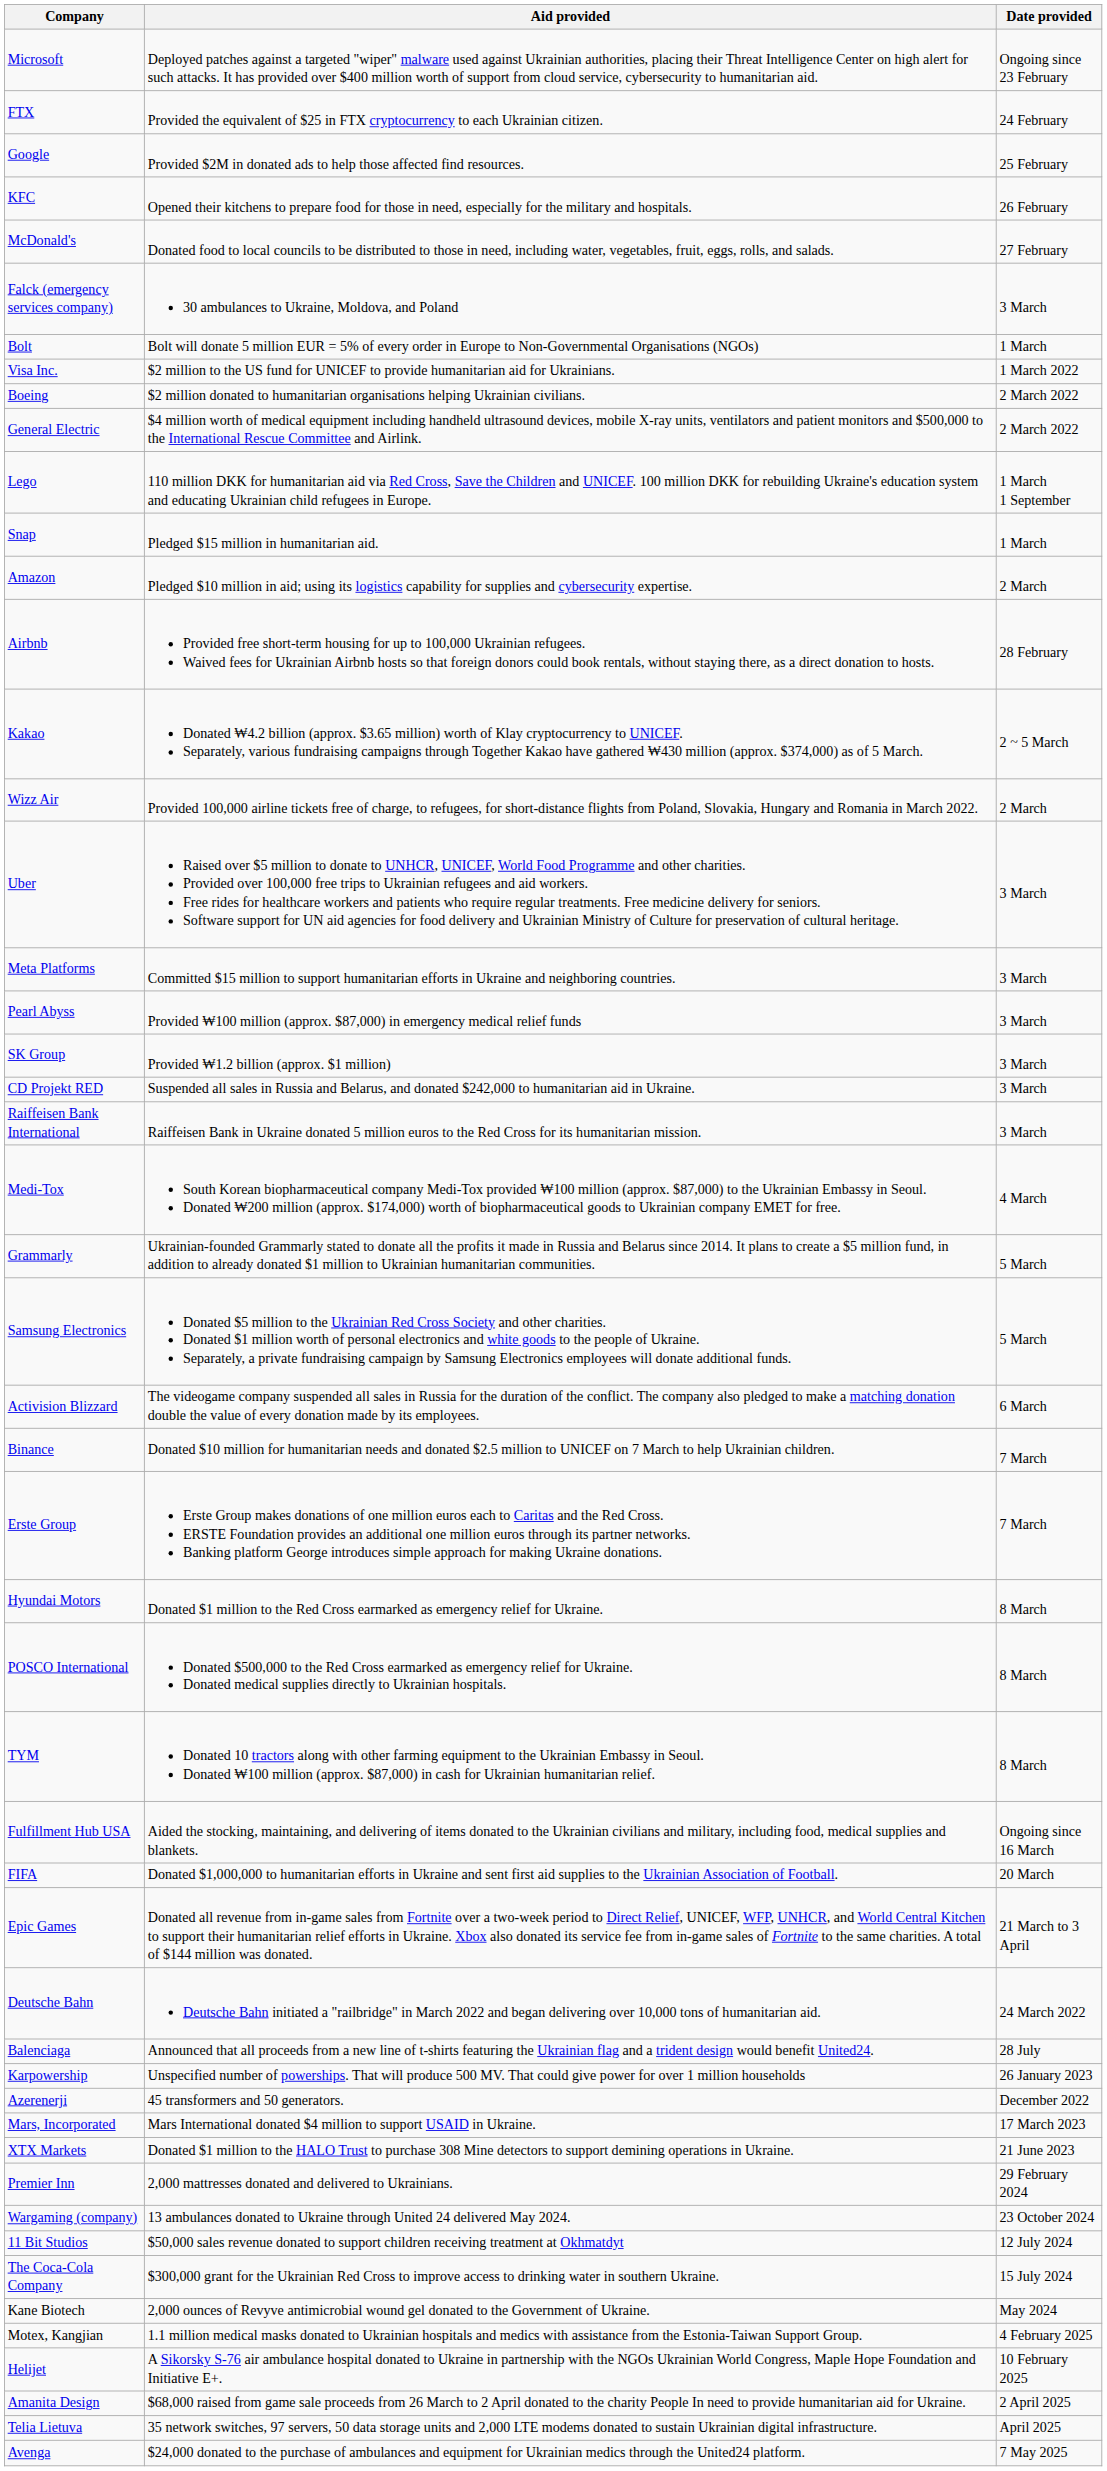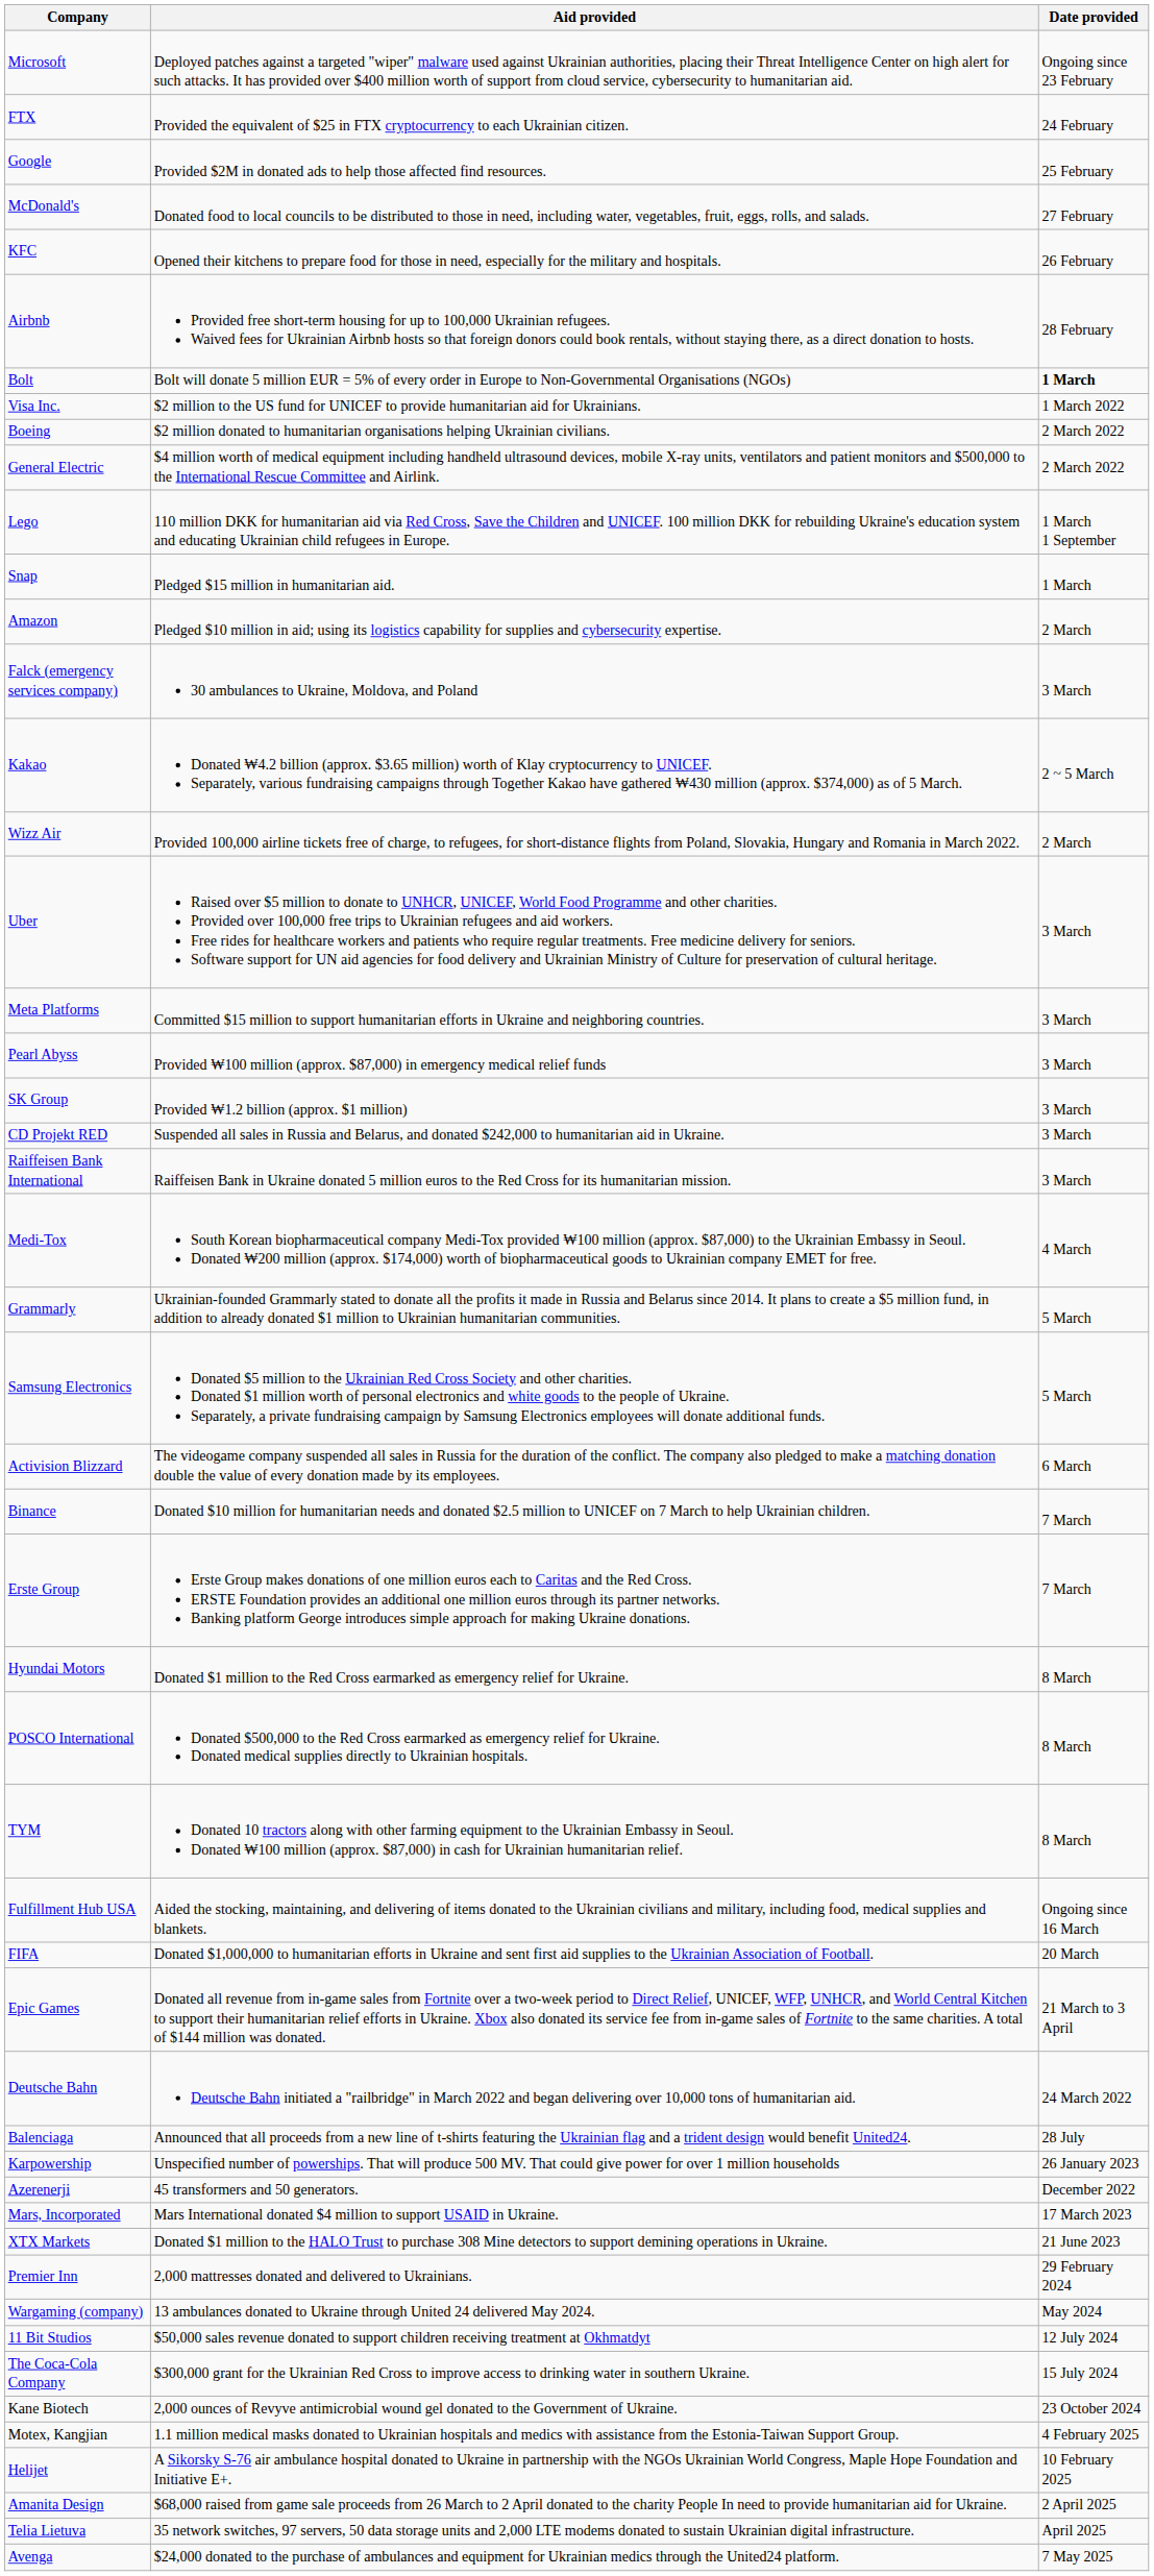 <table class="wikitable plainrowheaders" style="line-height:1.3em;">
 <tr>
 <th>Company</th>
 <th>Aid provided</th>
 <th>Date provided</th>
 </tr>
 <tr>
 <td scope="row"><a href='#'>Microsoft</a></td>
 <td><br>Deployed patches against a targeted "wiper" <a href='#'>malware</a> used against Ukrainian authorities, placing their Threat Intelligence Center on high alert for such attacks. It has provided over $400 million worth of support from cloud service, cybersecurity to humanitarian aid.</td>
 <td><br>Ongoing since 23 February</td>
 </tr>
 <tr>
 <td scope="row"><a href='#'>FTX</a></td>
 <td><br>Provided the equivalent of $25 in FTX <a href='#'>cryptocurrency</a> to each Ukrainian citizen.</td>
 <td><br>24 February</td>
 </tr>
 <tr>
 <td scope="row"><a href='#'>Google</a></td>
 <td><br>Provided $2M in donated ads to help those affected find resources.</td>
 <td><br>25 February</td>
 </tr>
 <tr>
+<td scope="row"><a href='#'>McDonald's</a></td>
+<td><br>Donated food to local councils to be distributed to those in need, including water, vegetables, fruit, eggs, rolls, and salads.</td>
+<td><br>27 February</td>
+</tr>
+<tr>
 <td scope="row"><a href='#'>KFC</a></td>
 <td><br>Opened their kitchens to prepare food for those in need, especially for the military and hospitals.</td>
 <td><br>26 February</td>
 </tr>
 <tr>
-<td scope="row"><a href='#'>McDonald's</a></td>
-<td><br>Donated food to local councils to be distributed to those in need, including water, vegetables, fruit, eggs, rolls, and salads.</td>
-<td><br>27 February</td>
-</tr>
-<tr>
-<td scope="row"><a href='#'>Falck (emergency services company)</a></td>
-<td><br><ul><li>30 ambulances to Ukraine, Moldova, and Poland</li></ul></td>
-<td><br>3 March</td>
+<td scope="row"><a href='#'>Airbnb</a></td>
+<td><br><ul><li>Provided free short-term housing for up to 100,000 Ukrainian refugees.</li><li>Waived fees for Ukrainian Airbnb hosts so that foreign donors could book rentals, without staying there, as a direct donation to hosts.</li></ul></td>
+<td><br>28 February</td>
 </tr>
 <tr>
 <td><a href='#'>Bolt</a></td>
 <td>Bolt will donate 5 million EUR = 5% of every order in Europe to Non-Governmental Organisations (NGOs)</td>
-<td>1 March</td>
+<td><strong>1 March</strong></td>
 </tr>
 <tr>
 <td><a href='#'>Visa Inc.</a></td>
 <td>$2 million to the US fund for UNICEF to provide humanitarian aid for Ukrainians.</td>
 <td>1 March 2022</td>
 </tr>
 <tr>
 <td><a href='#'>Boeing</a></td>
 <td>$2 million donated to humanitarian organisations helping Ukrainian civilians.</td>
 <td>2 March 2022</td>
 </tr>
 <tr>
 <td><a href='#'>General Electric</a></td>
 <td>$4 million worth of medical equipment including handheld ultrasound devices, mobile X-ray units, ventilators and patient monitors and $500,000 to the <a href='#'>International Rescue Committee</a> and Airlink.</td>
 <td>2 March 2022</td>
 </tr>
 <tr>
 <td scope="row"><a href='#'>Lego</a></td>
 <td><br>110 million DKK for humanitarian aid via <a href='#'>Red Cross</a>, <a href='#'>Save the Children</a> and <a href='#'>UNICEF</a>. 100 million DKK for rebuilding Ukraine's education system and educating Ukrainian child refugees in Europe.</td>
 <td><br>1 March<br>1 September</td>
 </tr>
 <tr>
 <td scope="row"><a href='#'>Snap</a></td>
 <td><br>Pledged $15 million in humanitarian aid.</td>
 <td><br>1 March</td>
 </tr>
 <tr>
 <td scope="row"><a href='#'>Amazon</a></td>
 <td><br>Pledged $10 million in aid; using its <a href='#'>logistics</a> capability for supplies and <a href='#'>cybersecurity</a> expertise.</td>
 <td><br>2 March</td>
 </tr>
 <tr>
-<td scope="row"><a href='#'>Airbnb</a></td>
-<td><br><ul><li>Provided free short-term housing for up to 100,000 Ukrainian refugees.</li><li>Waived fees for Ukrainian Airbnb hosts so that foreign donors could book rentals, without staying there, as a direct donation to hosts.</li></ul></td>
-<td><br>28 February</td>
+<td scope="row"><a href='#'>Falck (emergency services company)</a></td>
+<td><br><ul><li>30 ambulances to Ukraine, Moldova, and Poland</li></ul></td>
+<td><br>3 March</td>
 </tr>
 <tr>
 <td scope="row"><a href='#'>Kakao</a></td>
 <td><br><ul><li>Donated ₩4.2 billion (approx. $3.65 million) worth of Klay cryptocurrency to <a href='#'>UNICEF</a>.</li><li>Separately, various fundraising campaigns through Together Kakao have gathered ₩430 million (approx. $374,000) as of 5 March.</li></ul></td>
 <td><br>2 ~ 5 March</td>
 </tr>
 <tr>
 <td scope="row"><a href='#'>Wizz Air</a></td>
 <td><br>Provided 100,000 airline tickets free of charge, to refugees, for short-distance flights from Poland, Slovakia, Hungary and Romania in March 2022.</td>
 <td><br>2 March</td>
 </tr>
 <tr>
 <td scope="row"><a href='#'>Uber</a></td>
 <td><br><ul><li>Raised over $5 million to donate to <a href='#'>UNHCR</a>, <a href='#'>UNICEF</a>, <a href='#'>World Food Programme</a> and other charities.</li><li>Provided over 100,000 free trips to Ukrainian refugees and aid workers.</li><li>Free rides for healthcare workers and patients who require regular treatments. Free medicine delivery for seniors.</li><li>Software support for UN aid agencies for food delivery and Ukrainian Ministry of Culture for preservation of cultural heritage.</li></ul></td>
 <td><br>3 March</td>
 </tr>
 <tr>
 <td scope="row"><a href='#'>Meta Platforms</a></td>
 <td><br>Committed $15 million to support humanitarian efforts in Ukraine and neighboring countries.</td>
 <td><br>3 March</td>
 </tr>
 <tr>
 <td scope="row"><a href='#'>Pearl Abyss</a></td>
 <td><br>Provided ₩100 million (approx. $87,000) in emergency medical relief funds</td>
 <td><br>3 March</td>
 </tr>
 <tr>
 <td scope="row"><a href='#'>SK Group</a></td>
 <td><br>Provided ₩1.2 billion (approx. $1 million)</td>
 <td><br>3 March</td>
 </tr>
 <tr>
 <td><a href='#'>CD Projekt RED</a></td>
 <td>Suspended all sales in Russia and Belarus, and donated $242,000 to humanitarian aid in Ukraine.</td>
 <td>3 March</td>
 </tr>
 <tr>
 <td scope="row"><a href='#'>Raiffeisen Bank International</a></td>
 <td><br>Raiffeisen Bank in Ukraine donated 5 million euros to the Red Cross for its humanitarian mission.</td>
 <td><br>3 March</td>
 </tr>
 <tr>
 <td scope="row"><a href='#'>Medi-Tox</a></td>
 <td><br><ul><li>South Korean biopharmaceutical company Medi-Tox provided ₩100 million (approx. $87,000) to the Ukrainian Embassy in Seoul.</li><li>Donated ₩200 million (approx. $174,000) worth of biopharmaceutical goods to Ukrainian company EMET for free.</li></ul></td>
 <td><br>4 March</td>
 </tr>
 <tr>
 <td scope="row"><a href='#'>Grammarly</a></td>
 <td>Ukrainian-founded Grammarly stated to donate all the profits it made in Russia and Belarus since 2014. It plans to create a $5 million fund, in addition to already donated $1 million to Ukrainian humanitarian communities.</td>
 <td><br>5 March</td>
 </tr>
 <tr>
 <td scope="row"><a href='#'>Samsung Electronics</a></td>
 <td><br><ul><li>Donated $5 million to the <a href='#'>Ukrainian Red Cross Society</a> and other charities.</li><li>Donated $1 million worth of personal electronics and <a href='#'>white goods</a> to the people of Ukraine.</li><li>Separately, a private fundraising campaign by Samsung Electronics employees will donate additional funds.</li></ul></td>
 <td><br>5 March</td>
 </tr>
 <tr>
 <td><a href='#'>Activision Blizzard</a></td>
 <td>The videogame company suspended all sales in Russia for the duration of the conflict. The company also pledged to make a <a href='#'>matching donation</a> double the value of every donation made by its employees.</td>
 <td>6 March</td>
 </tr>
 <tr>
 <td scope="row"><a href='#'>Binance</a></td>
 <td>Donated $10 million for humanitarian needs and donated $2.5 million to UNICEF on 7 March to help Ukrainian children.</td>
 <td><br>7 March</td>
 </tr>
 <tr>
 <td><a href='#'>Erste Group</a></td>
 <td><br><ul><li>Erste Group makes donations of one million euros each to <a href='#'>Caritas</a> and the Red Cross.</li><li>ERSTE Foundation provides an additional one million euros through its partner networks.</li><li>Banking platform George introduces simple approach for making Ukraine donations.</li></ul></td>
 <td>7 March</td>
 </tr>
 <tr>
 <td scope="row"><a href='#'>Hyundai Motors</a></td>
 <td><br>Donated $1 million to the Red Cross earmarked as emergency relief for Ukraine.</td>
 <td><br>8 March</td>
 </tr>
 <tr>
 <td scope="row"><a href='#'>POSCO International</a></td>
 <td><br><ul><li>Donated $500,000 to the Red Cross earmarked as emergency relief for Ukraine.</li><li>Donated medical supplies directly to Ukrainian hospitals.</li></ul></td>
 <td><br>8 March</td>
 </tr>
 <tr>
 <td scope="row"><a href='#'>TYM</a></td>
 <td><br><ul><li>Donated 10 <a href='#'>tractors</a> along with other farming equipment to the Ukrainian Embassy in Seoul.</li><li>Donated ₩100 million (approx. $87,000) in cash for Ukrainian humanitarian relief.</li></ul></td>
 <td><br>8 March</td>
 </tr>
 <tr>
 <td scope="row"><a href='#'>Fulfillment Hub USA</a></td>
 <td><br>Aided the stocking, maintaining, and delivering of items donated to the Ukrainian civilians and military, including food, medical supplies and blankets.</td>
 <td><br>Ongoing since 16 March</td>
 </tr>
 <tr>
 <td><a href='#'>FIFA</a></td>
 <td>Donated $1,000,000 to humanitarian efforts in Ukraine and sent first aid supplies to the <a href='#'>Ukrainian Association of Football</a>.</td>
 <td>20 March</td>
 </tr>
 <tr>
 <td scope="row"><a href='#'>Epic Games</a></td>
 <td><br>Donated all revenue from in-game sales from <a href='#'>Fortnite</a> over a two-week period to <a href='#'>Direct Relief</a>, UNICEF, <a href='#'>WFP</a>, <a href='#'>UNHCR</a>, and <a href='#'>World Central Kitchen</a> to support their humanitarian relief efforts in Ukraine. <a href='#'>Xbox</a> also donated its service fee from in-game sales of <em><a href='#'>Fortnite</a></em> to the same charities. A total of $144 million was donated.</td>
 <td><br>21 March to 3 April</td>
 </tr>
 <tr>
 <td scope="row"><a href='#'>Deutsche Bahn</a></td>
 <td><br><ul><li><a href='#'>Deutsche Bahn</a> initiated a "railbridge" in March 2022 and began delivering over 10,000 tons of humanitarian aid.</li></ul></td>
 <td><br>24 March 2022</td>
 </tr>
 <tr>
 <td><a href='#'>Balenciaga</a></td>
 <td>Announced that all proceeds from a new line of t-shirts featuring the <a href='#'>Ukrainian flag</a> and a <a href='#'>trident design</a> would benefit <a href='#'>United24</a>.</td>
 <td>28 July</td>
 </tr>
 <tr>
 <td><a href='#'>Karpowership</a></td>
 <td>Unspecified number of <a href='#'>powerships</a>. That will produce 500 MV. That could give power for over 1 million households</td>
 <td>26 January 2023</td>
 </tr>
 <tr>
 <td><a href='#'>Azerenerji</a></td>
 <td>45 transformers and 50 generators.</td>
 <td>December 2022</td>
 </tr>
 <tr>
 <td><a href='#'>Mars, Incorporated</a></td>
 <td>Mars International donated $4 million to support <a href='#'>USAID</a> in Ukraine.</td>
 <td>17 March 2023</td>
 </tr>
 <tr>
 <td><a href='#'>XTX Markets</a></td>
 <td>Donated $1 million to the <a href='#'>HALO Trust</a> to purchase 308 Mine detectors to support demining operations in Ukraine.</td>
 <td>21 June 2023</td>
 </tr>
 <tr>
 <td><a href='#'>Premier Inn</a></td>
 <td>2,000 mattresses donated and delivered to Ukrainians.</td>
 <td>29 February 2024</td>
 </tr>
 <tr>
 <td><a href='#'>Wargaming (company)</a></td>
 <td>13 ambulances donated to Ukraine through United 24 delivered May 2024.</td>
-<td>23 October 2024</td>
+<td>May 2024</td>
 </tr>
 <tr>
 <td><a href='#'>11 Bit Studios</a></td>
 <td>$50,000 sales revenue donated to support children receiving treatment at <a href='#'>Okhmatdyt</a></td>
 <td>12 July 2024</td>
 </tr>
 <tr>
 <td><a href='#'>The Coca-Cola Company</a></td>
 <td>$300,000 grant for the Ukrainian Red Cross to improve access to drinking water in southern Ukraine.</td>
 <td>15 July 2024</td>
 </tr>
 <tr>
 <td>Kane Biotech</td>
 <td>2,000 ounces of Revyve antimicrobial wound gel donated to the Government of Ukraine.</td>
-<td>May 2024</td>
+<td>23 October 2024</td>
 </tr>
 <tr>
 <td>Motex, Kangjian</td>
 <td>1.1 million medical masks donated to Ukrainian hospitals and medics with assistance from the Estonia-Taiwan Support Group.</td>
 <td>4 February 2025</td>
 </tr>
 <tr>
 <td><a href='#'>Helijet</a></td>
 <td>A <a href='#'>Sikorsky S-76</a> air ambulance hospital donated to Ukraine in partnership with the NGOs Ukrainian World Congress, Maple Hope Foundation and Initiative E+.</td>
 <td>10 February 2025</td>
 </tr>
 <tr>
 <td><a href='#'>Amanita Design</a></td>
 <td>$68,000 raised from game sale proceeds from 26 March to 2 April donated to the charity People In need to provide humanitarian aid for Ukraine.</td>
 <td>2 April 2025</td>
 </tr>
 <tr>
 <td><a href='#'>Telia Lietuva</a></td>
 <td>35 network switches, 97 servers, 50 data storage units and 2,000 LTE modems donated to sustain Ukrainian digital infrastructure.</td>
 <td>April 2025</td>
 </tr>
 <tr>
 <td><a href='#'>Avenga</a></td>
 <td>$24,000 donated to the purchase of ambulances and equipment for Ukrainian medics through the United24 platform.</td>
 <td>7 May 2025</td>
 </tr>
 </table>
